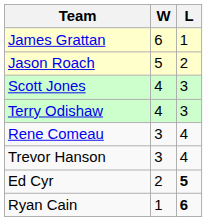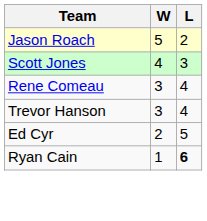 <table class=wikitable>
 <tr>
 <th width=150>Team</th>
 <th width=20>W</th>
 <th width=20>L</th>
-</tr>
-<tr bgcolor=#ffffcc>
-<td><a href='#'>James Grattan</a></td>
-<td>6</td>
-<td>1</td>
 </tr>
 <tr bgcolor=#ffffcc>
 <td><a href='#'>Jason Roach</a></td>
 <td>5</td>
 <td>2</td>
 </tr>
 <tr bgcolor=#ccffcc>
 <td><a href='#'>Scott Jones</a></td>
-<td>4</td>
-<td>3</td>
-</tr>
-<tr bgcolor=#ccffcc>
-<td><a href='#'>Terry Odishaw</a></td>
 <td>4</td>
 <td>3</td>
 </tr>
 <tr>
 <td><a href='#'>Rene Comeau</a></td>
 <td>3</td>
 <td>4</td>
 </tr>
 <tr>
 <td>Trevor Hanson</td>
 <td>3</td>
 <td>4</td>
 </tr>
 <tr>
 <td>Ed Cyr</td>
 <td>2</td>
-<td><strong>5</strong></td>
+<td>5</td>
 </tr>
 <tr>
 <td>Ryan Cain</td>
 <td>1</td>
 <td><strong>6</strong></td>
 </tr>
 </table>
